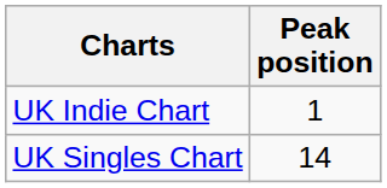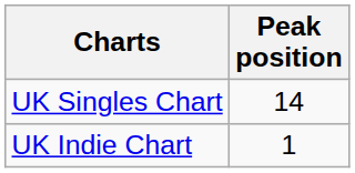 <table class="wikitable">
 <tr>
 <th>Charts</th>
 <th>Peak<br>position</th>
 </tr>
 <tr>
+<td><a href='#'>UK Singles Chart</a></td>
+<td align="center">14</td>
+</tr>
+<tr>
 <td><a href='#'>UK Indie Chart</a></td>
 <td align="center">1</td>
 </tr>
-<tr>
-<td><a href='#'>UK Singles Chart</a></td>
-<td align="center">14</td>
-</tr>
 </table>
